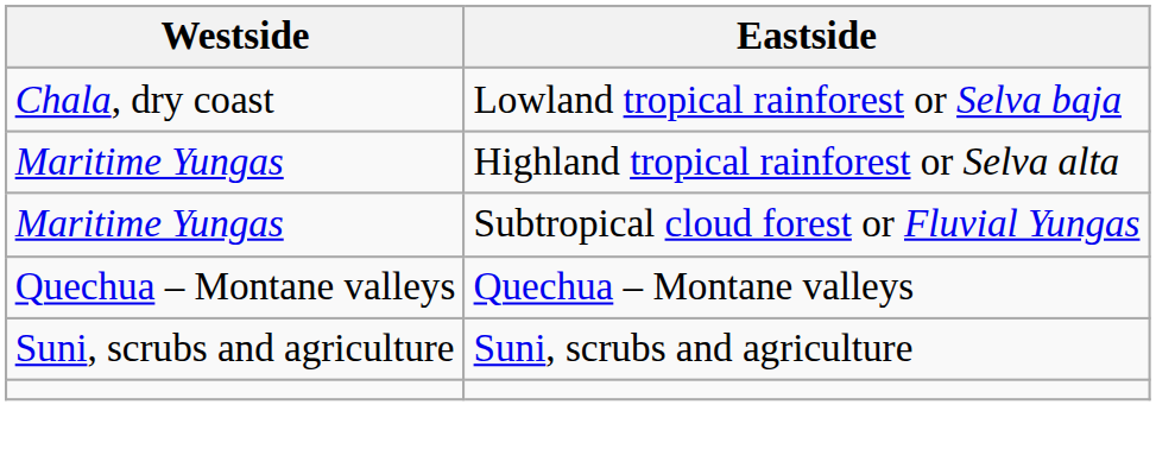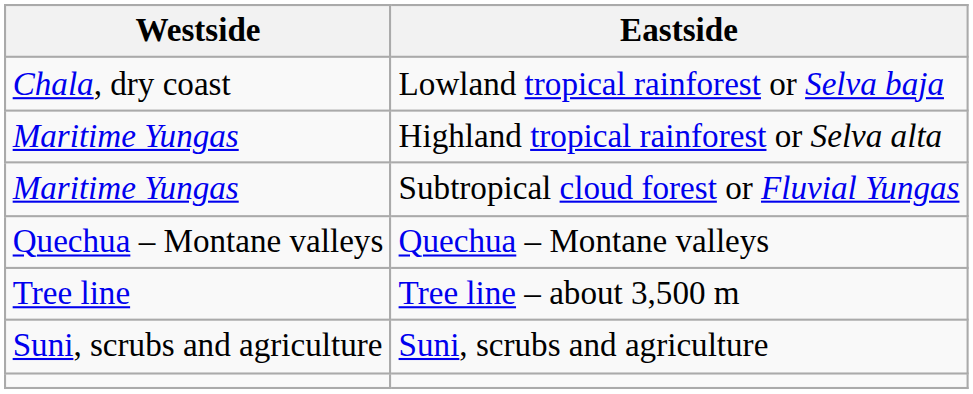 <table class="wikitable">
 <tr>
 <th>Westside</th>
 <th>Eastside</th>
 </tr>
 <tr>
 <td><em><a href='#'>Chala</a></em>, dry coast</td>
 <td>Lowland <a href='#'>tropical rainforest</a> or <em><a href='#'>Selva baja</a></em></td>
 </tr>
 <tr>
 <td><em><a href='#'>Maritime Yungas</a></em></td>
 <td>Highland <a href='#'>tropical rainforest</a> or <em>Selva alta</em></td>
 </tr>
 <tr>
 <td><em><a href='#'>Maritime Yungas</a></em></td>
 <td>Subtropical <a href='#'>cloud forest</a> or <em><a href='#'>Fluvial Yungas</a></em></td>
 </tr>
 <tr>
 <td><a href='#'>Quechua</a> – Montane valleys</td>
 <td><a href='#'>Quechua</a> – Montane valleys</td>
 </tr>
 <tr>
+<td><a href='#'>Tree line</a></td>
+<td><a href='#'>Tree line</a> – about 3,500 m</td>
+</tr>
+<tr>
 <td><a href='#'>Suni</a>, scrubs and agriculture</td>
 <td><a href='#'>Suni</a>, scrubs and agriculture</td>
 </tr>
 <tr>
 <td></td>
 <td></td>
 </tr>
 </table>
